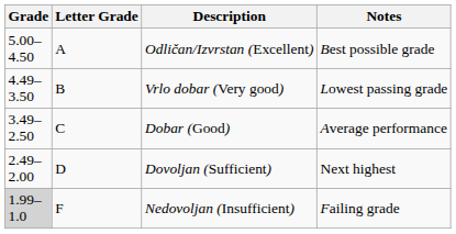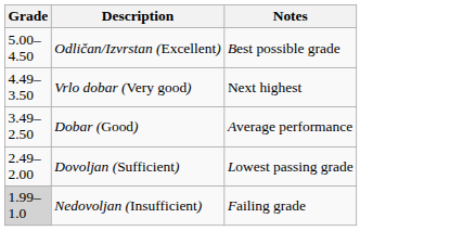 <table class="wikitable">
 <tr>
 <th>Grade</th>
-<th>Letter Grade</th>
 <th>Description</th>
 <th>Notes</th>
 </tr>
 <tr>
 <td style="width:20px;">5.00–4.50</td>
-<td>A</td>
 <td><em>Odličan/Izvrstan (</em>Excellent<em>)</em></td>
 <td><em>B</em>est possible grade</td>
 </tr>
 <tr>
 <td>4.49–3.50</td>
-<td>B</td>
 <td><em>Vrlo dobar (</em>Very good<em>)</em></td>
-<td><em>L</em>owest passing grade</td>
+<td>Next highest</td>
 </tr>
 <tr>
 <td>3.49–2.50</td>
-<td>C</td>
 <td><em>Dobar (</em>Good<em>)</em></td>
 <td><em>A</em>verage performance</td>
 </tr>
 <tr>
 <td>2.49–2.00</td>
-<td>D</td>
 <td><em>Dovoljan (</em>Sufficient<em>)</em></td>
-<td>Next highest</td>
+<td><em>L</em>owest passing grade</td>
 </tr>
 <tr>
 <td style="background: lightgrey;">1.99–1.0</td>
-<td>F</td>
 <td><em>Nedovoljan (</em>Insufficient<em>)</em></td>
 <td><em>F</em>ailing grade</td>
 </tr>
 </table>
